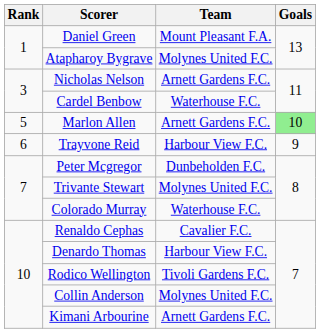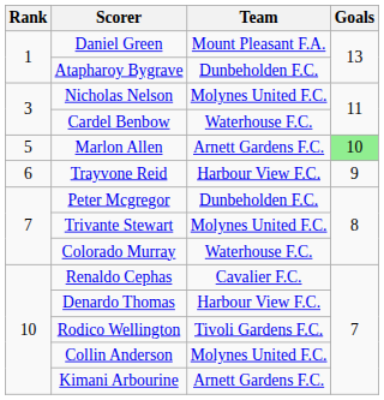 <table class="wikitable" style="text-align:center">
 <tr>
 <th>Rank</th>
 <th>Scorer</th>
 <th>Team</th>
 <th>Goals</th>
 </tr>
 <tr>
 <td rowspan="2">1</td>
 <td><a href='#'>Daniel Green</a></td>
 <td><a href='#'>Mount Pleasant F.A.</a></td>
 <td rowspan="2">13</td>
 </tr>
 <tr>
 <td><a href='#'>Atapharoy Bygrave</a></td>
-<td><a href='#'>Molynes United F.C.</a></td>
+<td><a href='#'>Dunbeholden F.C.</a></td>
 </tr>
 <tr>
 <td rowspan="2">3</td>
 <td><a href='#'>Nicholas Nelson</a></td>
-<td><a href='#'>Arnett Gardens F.C.</a></td>
+<td><a href='#'>Molynes United F.C.</a></td>
 <td rowspan="2">11</td>
 </tr>
 <tr>
 <td><a href='#'>Cardel Benbow</a></td>
 <td><a href='#'>Waterhouse F.C.</a></td>
 </tr>
 <tr>
 <td>5</td>
 <td><a href='#'>Marlon Allen</a></td>
 <td><a href='#'>Arnett Gardens F.C.</a></td>
 <td style="background: lightgreen;">10</td>
 </tr>
 <tr>
 <td>6</td>
 <td><a href='#'>Trayvone Reid</a></td>
 <td><a href='#'>Harbour View F.C.</a></td>
 <td>9</td>
 </tr>
 <tr>
 <td rowspan="3">7</td>
 <td><a href='#'>Peter Mcgregor</a></td>
 <td><a href='#'>Dunbeholden F.C.</a></td>
 <td rowspan="3">8</td>
 </tr>
 <tr>
 <td><a href='#'>Trivante Stewart</a></td>
 <td><a href='#'>Molynes United F.C.</a></td>
 </tr>
 <tr>
 <td><a href='#'>Colorado Murray</a></td>
 <td><a href='#'>Waterhouse F.C.</a></td>
 </tr>
 <tr>
 <td rowspan="5">10</td>
 <td><a href='#'>Renaldo Cephas</a></td>
 <td><a href='#'>Cavalier F.C.</a></td>
 <td rowspan="5">7</td>
 </tr>
 <tr>
 <td><a href='#'>Denardo Thomas</a></td>
 <td><a href='#'>Harbour View F.C.</a></td>
 </tr>
 <tr>
 <td><a href='#'>Rodico Wellington</a></td>
 <td><a href='#'>Tivoli Gardens F.C.</a></td>
 </tr>
 <tr>
 <td><a href='#'>Collin Anderson</a></td>
 <td><a href='#'>Molynes United F.C.</a></td>
 </tr>
 <tr>
 <td><a href='#'>Kimani Arbourine</a></td>
 <td><a href='#'>Arnett Gardens F.C.</a></td>
 </tr>
 </table>
